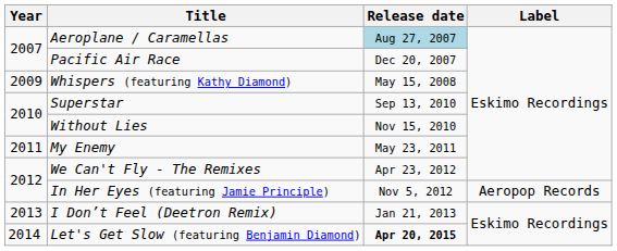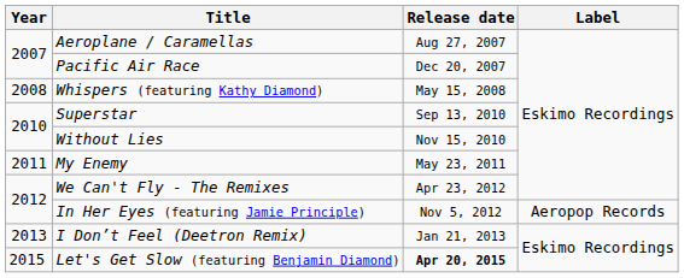 <table class="wikitable">
 <tr>
 <th style="text-align:center; width:35px;">Year</th>
 <th>Title</th>
 <th style="text-align:center;">Release date</th>
 <th>Label</th>
 </tr>
 <tr>
 <td style="text-align:center;" rowspan="2">2007</td>
 <td><em>Aeroplane / Caramellas</em></td>
-<td style="background: lightblue; text-align:center;"><small>Aug 27, 2007</small></td>
+<td style="text-align:center;"><small>Aug 27, 2007</small></td>
 <td style="text-align:center;" rowspan=7>Eskimo Recordings</td>
 </tr>
 <tr>
 <td><em>Pacific Air Race</em></td>
 <td style="text-align:center;"><small>Dec 20, 2007</small></td>
 </tr>
 <tr>
-<td style="text-align:center;">2009</td>
+<td style="text-align:center;">2008</td>
 <td><em>Whispers</em> <small>(featuring <a href='#'>Kathy Diamond</a>)</small></td>
 <td style="text-align:center;"><small>May 15, 2008</small></td>
 </tr>
 <tr>
 <td style="text-align:center;" rowspan="2">2010</td>
 <td><em>Superstar</em></td>
 <td style="text-align:center;"><small>Sep 13, 2010</small></td>
 </tr>
 <tr>
 <td><em>Without Lies</em></td>
 <td style="text-align:center;"><small>Nov 15, 2010</small></td>
 </tr>
 <tr>
 <td style="text-align:center;">2011</td>
 <td><em>My Enemy</em></td>
 <td style="text-align:center;"><small>May 23, 2011</small></td>
 </tr>
 <tr>
 <td style="text-align:center;" rowspan="2">2012</td>
 <td><em>We Can't Fly - The Remixes</em></td>
 <td style="text-align:center;"><small>Apr 23, 2012</small></td>
 </tr>
 <tr>
 <td><em>In Her Eyes</em> <small>(featuring <a href='#'>Jamie Principle</a>)</small></td>
 <td style="text-align:center;"><small>Nov 5, 2012</small></td>
 <td style="text-align:center;">Aeropop Records</td>
 </tr>
 <tr>
 <td style="text-align:center;">2013</td>
 <td><em>I Don’t Feel (Deetron Remix)</em></td>
 <td style="text-align:center;"><small>Jan 21, 2013</small></td>
 <td style="text-align:center;" rowspan="2">Eskimo Recordings</td>
 </tr>
 <tr>
-<td>2014</td>
+<td>2015</td>
 <td><em>Let's Get Slow</em> <small>(featuring <a href='#'>Benjamin Diamond</a>)</small></td>
 <td style="text-align:center"><strong><small>Apr 20, 2015</small></strong></td>
 </tr>
 </table>
